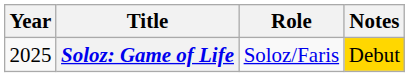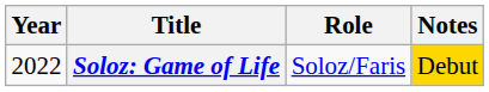 <table class="wikitable">
 <tr>
 <th>Year</th>
 <th>Title</th>
 <th>Role</th>
 <th>Notes</th>
 </tr>
 <tr>
-<td>2025</td>
+<td>2022</td>
 <th><em><a href='#'>Soloz: Game of Life</a></em></th>
 <td><a href='#'>Soloz/Faris</a></td>
 <td style="background: gold;">Debut</td>
 </tr>
 </table>
